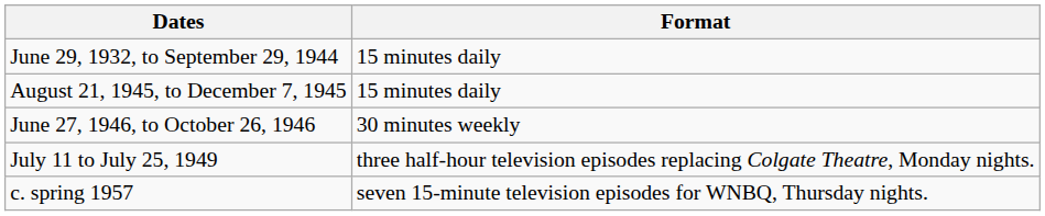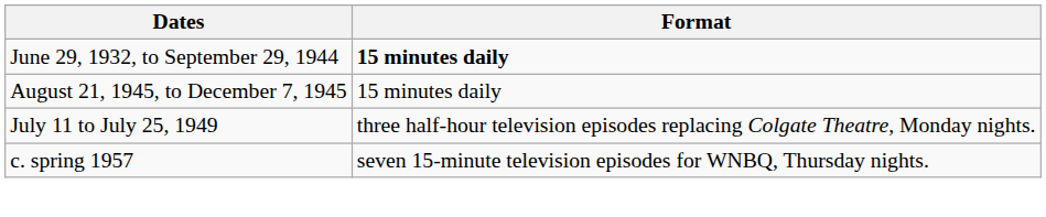 <table class="wikitable" sortable>
 <tr bgcolor="#CCCCCC">
 <th>Dates</th>
 <th>Format</th>
 </tr>
 <tr>
 <td>June 29, 1932, to September 29, 1944</td>
-<td>15 minutes daily</td>
+<td><strong>15 minutes daily</strong></td>
 </tr>
 <tr>
 <td>August 21, 1945, to December 7, 1945</td>
 <td>15 minutes daily</td>
-</tr>
-<tr>
-<td>June 27, 1946, to October 26, 1946</td>
-<td>30 minutes weekly</td>
 </tr>
 <tr>
 <td>July 11 to July 25, 1949</td>
 <td>three half-hour television episodes replacing <em>Colgate Theatre</em>, Monday nights.</td>
 </tr>
 <tr>
 <td>c. spring 1957</td>
 <td>seven 15-minute television episodes for WNBQ, Thursday nights.</td>
 </tr>
 </table>
